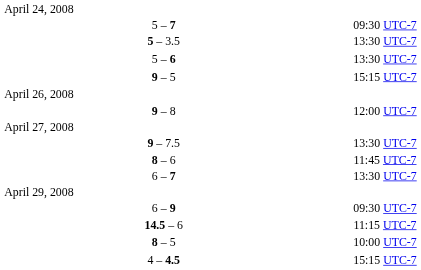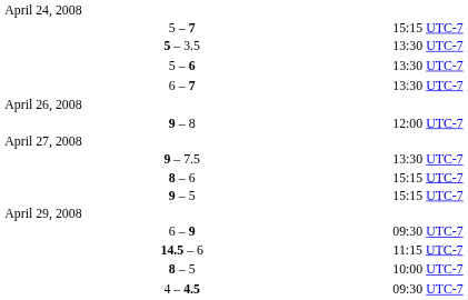 <table style="text-align:center" width=600>
 <tr>
 <th width=15%></th>
 <th width=10%></th>
 <th width=15%></th>
 <th width=15%></th>
 </tr>
 <tr align="left">
 <td colspan=2>April 24, 2008</td>
 </tr>
 <tr>
 <td align="right"></td>
 <td>5 – <strong>7</strong></td>
 <td align="left"></td>
-<td>09:30 <a href='#'>UTC-7</a></td>
+<td>15:15 <a href='#'>UTC-7</a></td>
 </tr>
 <tr>
 <td align="right"></td>
 <td><strong>5</strong> – 3.5</td>
 <td align="left"></td>
 <td>13:30 <a href='#'>UTC-7</a></td>
 </tr>
 <tr align="left">
 </tr>
 <tr>
 <td align="right"></td>
 <td>5 – <strong>6</strong></td>
 <td align="left"></td>
 <td>13:30 <a href='#'>UTC-7</a></td>
 </tr>
 <tr align="left">
 </tr>
 <tr>
 <td align="right"></td>
-<td><strong>9</strong> – 5</td>
+<td>6 – <strong>7</strong></td>
 <td align="left"></td>
-<td>15:15 <a href='#'>UTC-7</a></td>
+<td>13:30 <a href='#'>UTC-7</a></td>
 </tr>
 <tr>
 </tr>
 <tr align="left">
 <td colspan=2>April 26, 2008</td>
 </tr>
 <tr>
 <td align="right"></td>
 <td><strong>9</strong> – 8</td>
 <td align="left"></td>
 <td>12:00 <a href='#'>UTC-7</a></td>
 </tr>
 <tr align="left">
 <td colspan=2>April 27, 2008</td>
 </tr>
 <tr>
 <td align="right"></td>
 <td><strong>9</strong> – 7.5</td>
 <td align="left"></td>
 <td>13:30 <a href='#'>UTC-7</a></td>
 </tr>
 <tr>
 <td align="right"></td>
 <td><strong>8</strong> – 6</td>
 <td align="left"></td>
-<td>11:45 <a href='#'>UTC-7</a></td>
+<td>15:15 <a href='#'>UTC-7</a></td>
 </tr>
 <tr>
 <td align="right"></td>
-<td>6 – <strong>7</strong></td>
+<td><strong>9</strong> – 5</td>
 <td align="left"></td>
-<td>13:30 <a href='#'>UTC-7</a></td>
+<td>15:15 <a href='#'>UTC-7</a></td>
 </tr>
 <tr align="left">
 <td colspan=2>April 29, 2008</td>
 </tr>
 <tr>
 <td align="right"></td>
 <td>6 – <strong>9</strong></td>
 <td align="left"></td>
 <td>09:30 <a href='#'>UTC-7</a></td>
 </tr>
 <tr>
 <td align="right"></td>
 <td><strong>14.5</strong> – 6</td>
 <td align="left"></td>
 <td>11:15 <a href='#'>UTC-7</a></td>
 </tr>
 <tr align="left">
 </tr>
 <tr>
 <td align="right"></td>
 <td><strong>8</strong> – 5</td>
 <td align="left"></td>
 <td>10:00 <a href='#'>UTC-7</a></td>
 </tr>
 <tr align="left">
 </tr>
 <tr>
 <td align="right"></td>
 <td>4 – <strong>4.5</strong></td>
 <td align="left"></td>
-<td>15:15 <a href='#'>UTC-7</a></td>
+<td>09:30 <a href='#'>UTC-7</a></td>
 </tr>
 <tr align="left">
 </tr>
 </table>
